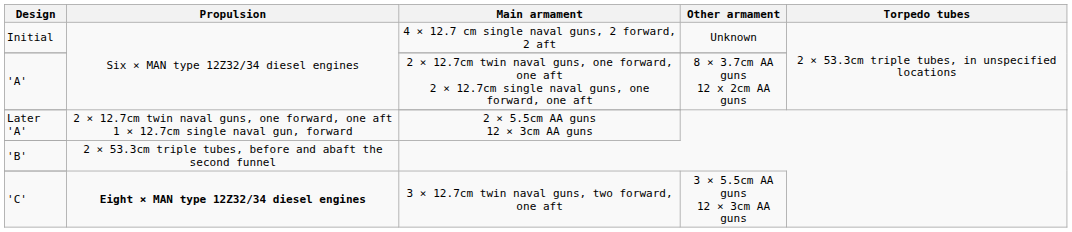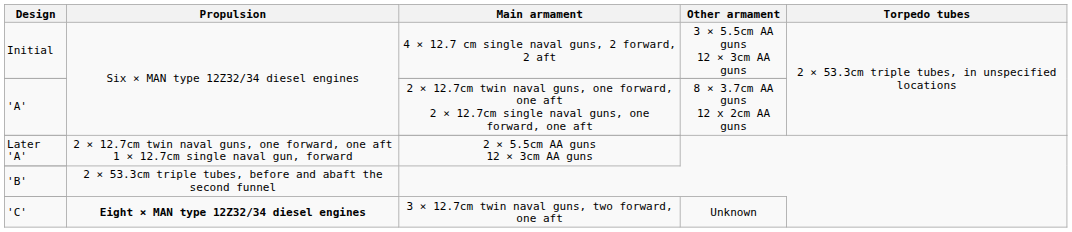 <table class=wikitable>
 <tr valign=top>
 <th>Design</th>
 <th>Propulsion</th>
 <th>Main armament</th>
 <th>Other armament</th>
 <th>Torpedo tubes</th>
 </tr>
 <tr valign=middle>
 <td>Initial</td>
 <td align=center rowspan="4">Six × MAN type 12Z32/34 diesel engines</td>
 <td align=center>4 × 12.7 cm single naval guns, 2 forward, 2 aft</td>
-<td align=center>Unknown</td>
+<td align=center>3 × 5.5cm AA guns<br>12 × 3cm AA guns</td>
 <td align=center rowspan="3">2 × 53.3cm triple tubes, in unspecified locations</td>
 </tr>
 <tr valign=middle>
 </tr>
 <tr valign=middle>
 <td>'A'</td>
 <td align=center>2 × 12.7cm twin naval guns, one forward, one aft<br>2 × 12.7cm single naval guns, one forward, one aft</td>
 <td align=center>8 × 3.7cm AA guns<br>12 x 2cm AA guns</td>
 </tr>
 <tr valign=middle>
 </tr>
 <tr valign=middle>
 <td>Later 'A'</td>
 <td align=center rowspan="2">2 × 12.7cm twin naval guns, one forward, one aft<br>1 × 12.7cm single naval gun, forward</td>
 <td align=center rowspan="2">2 × 5.5cm AA guns<br>12 × 3cm AA guns</td>
 </tr>
 <tr valign=middle>
 </tr>
 <tr valign=middle>
 <td>'B'</td>
 <td align=center rowspan="2">2 × 53.3cm triple tubes, before and abaft the second funnel</td>
 </tr>
 <tr valign=middle>
 </tr>
 <tr valign=middle>
 <td>'C'</td>
 <td align=center><strong>Eight × MAN type 12Z32/34 diesel engines</strong></td>
 <td align=center>3 × 12.7cm twin naval guns, two forward, one aft</td>
-<td align=center>3 × 5.5cm AA guns<br>12 × 3cm AA guns</td>
+<td align=center>Unknown</td>
 </tr>
 </table>
